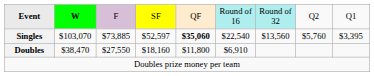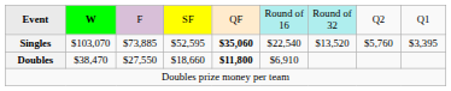 <table class=wikitable style=font-size:90%;text-align:center>
 <tr>
 <td style="width:130px; background:#eaeaea;"><strong>Event</strong></td>
 <td style="width:80px; background:lime;"><strong>W</strong></td>
 <td style="width:85px; background:thistle;">F</td>
 <td style="width:85px; background:#ff0;">SF</td>
 <td style="width:85px; background:#ffebcd;">QF</td>
 <td style="width:85px; background:#afeeee;">Round of 16</td>
 <td style="width:85px; background:#afeeee;">Round of 32</td>
 <td width=85>Q2</td>
 <td width=85>Q1</td>
 </tr>
 <tr>
 <td style="background:#f3f3f3;"><strong>Singles</strong></td>
 <td>$103,070</td>
 <td>$73,885</td>
-<td>$52,597</td>
+<td>$52,595</td>
 <td><strong>$35,060</strong></td>
 <td>$22,540</td>
-<td>$13,560</td>
+<td>$13,520</td>
 <td>$5,760</td>
 <td>$3,395</td>
 </tr>
 <tr>
 <td style="background:#f3f3f3;"><strong>Doubles</strong></td>
 <td>$38,470</td>
 <td>$27,550</td>
-<td>$18,160</td>
-<td>$11,800</td>
+<td>$18,660</td>
+<td><strong>$11,800</strong></td>
 <td>$6,910</td>
 <td></td>
 <td></td>
 <td></td>
 </tr>
 <tr>
 <td colspan=10>Doubles prize money per team</td>
 </tr>
 </table>
